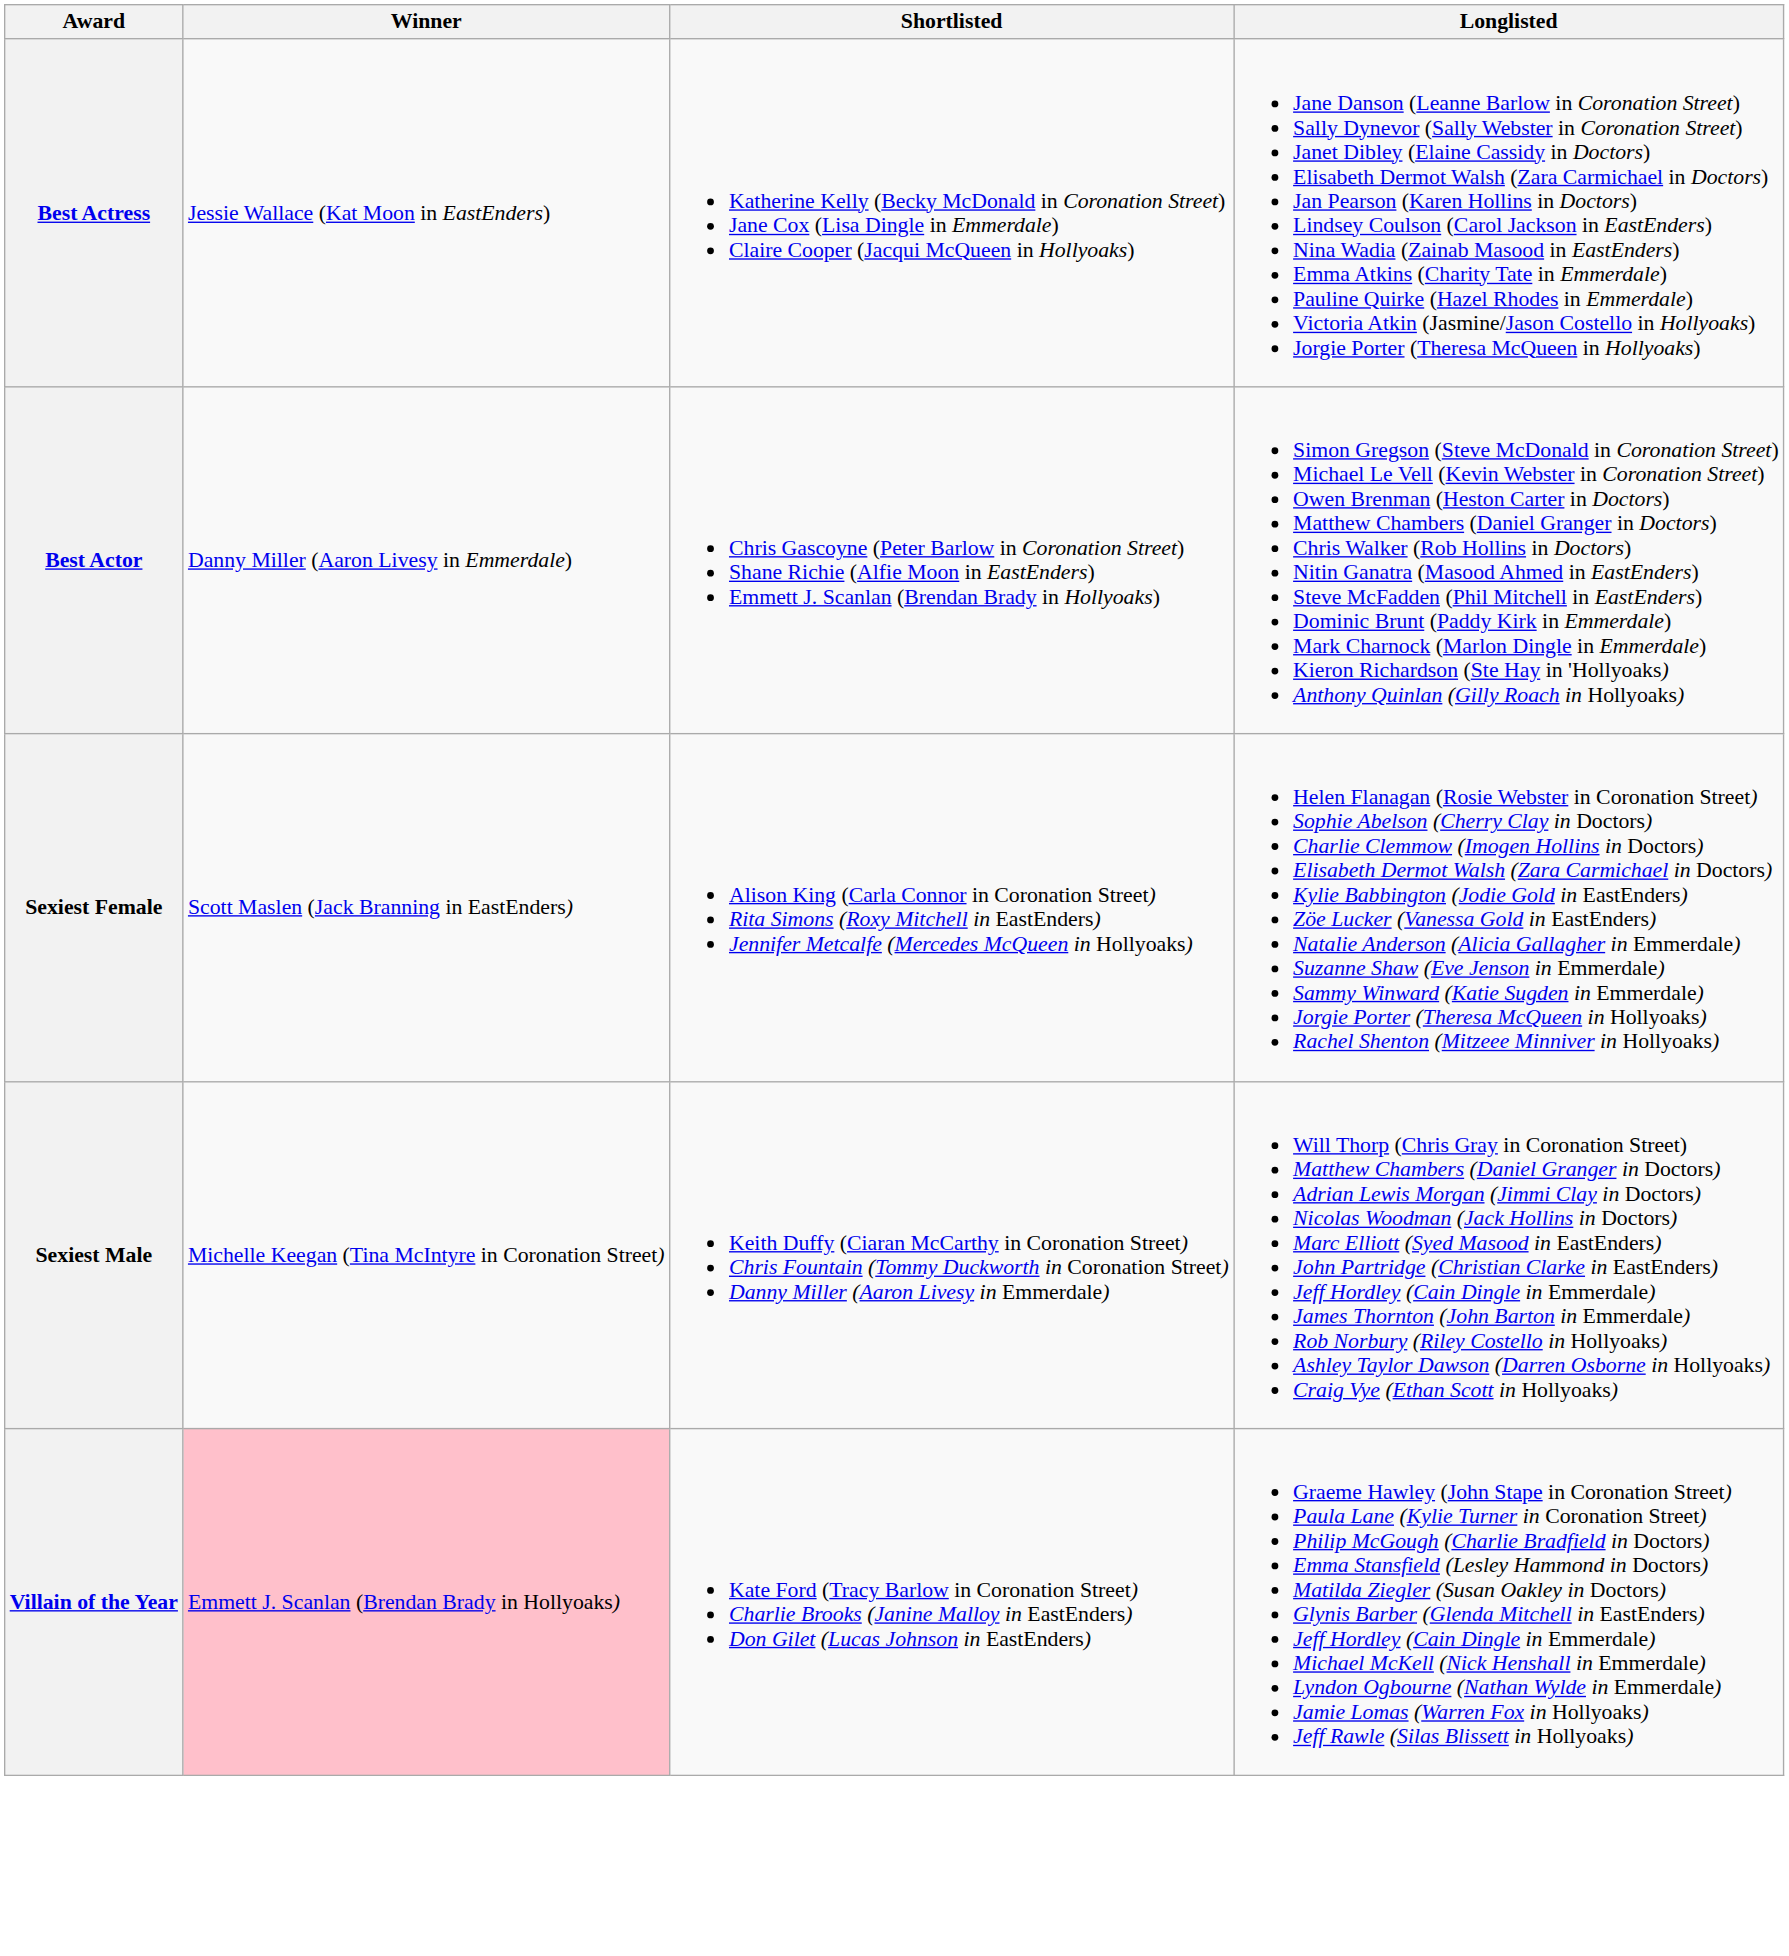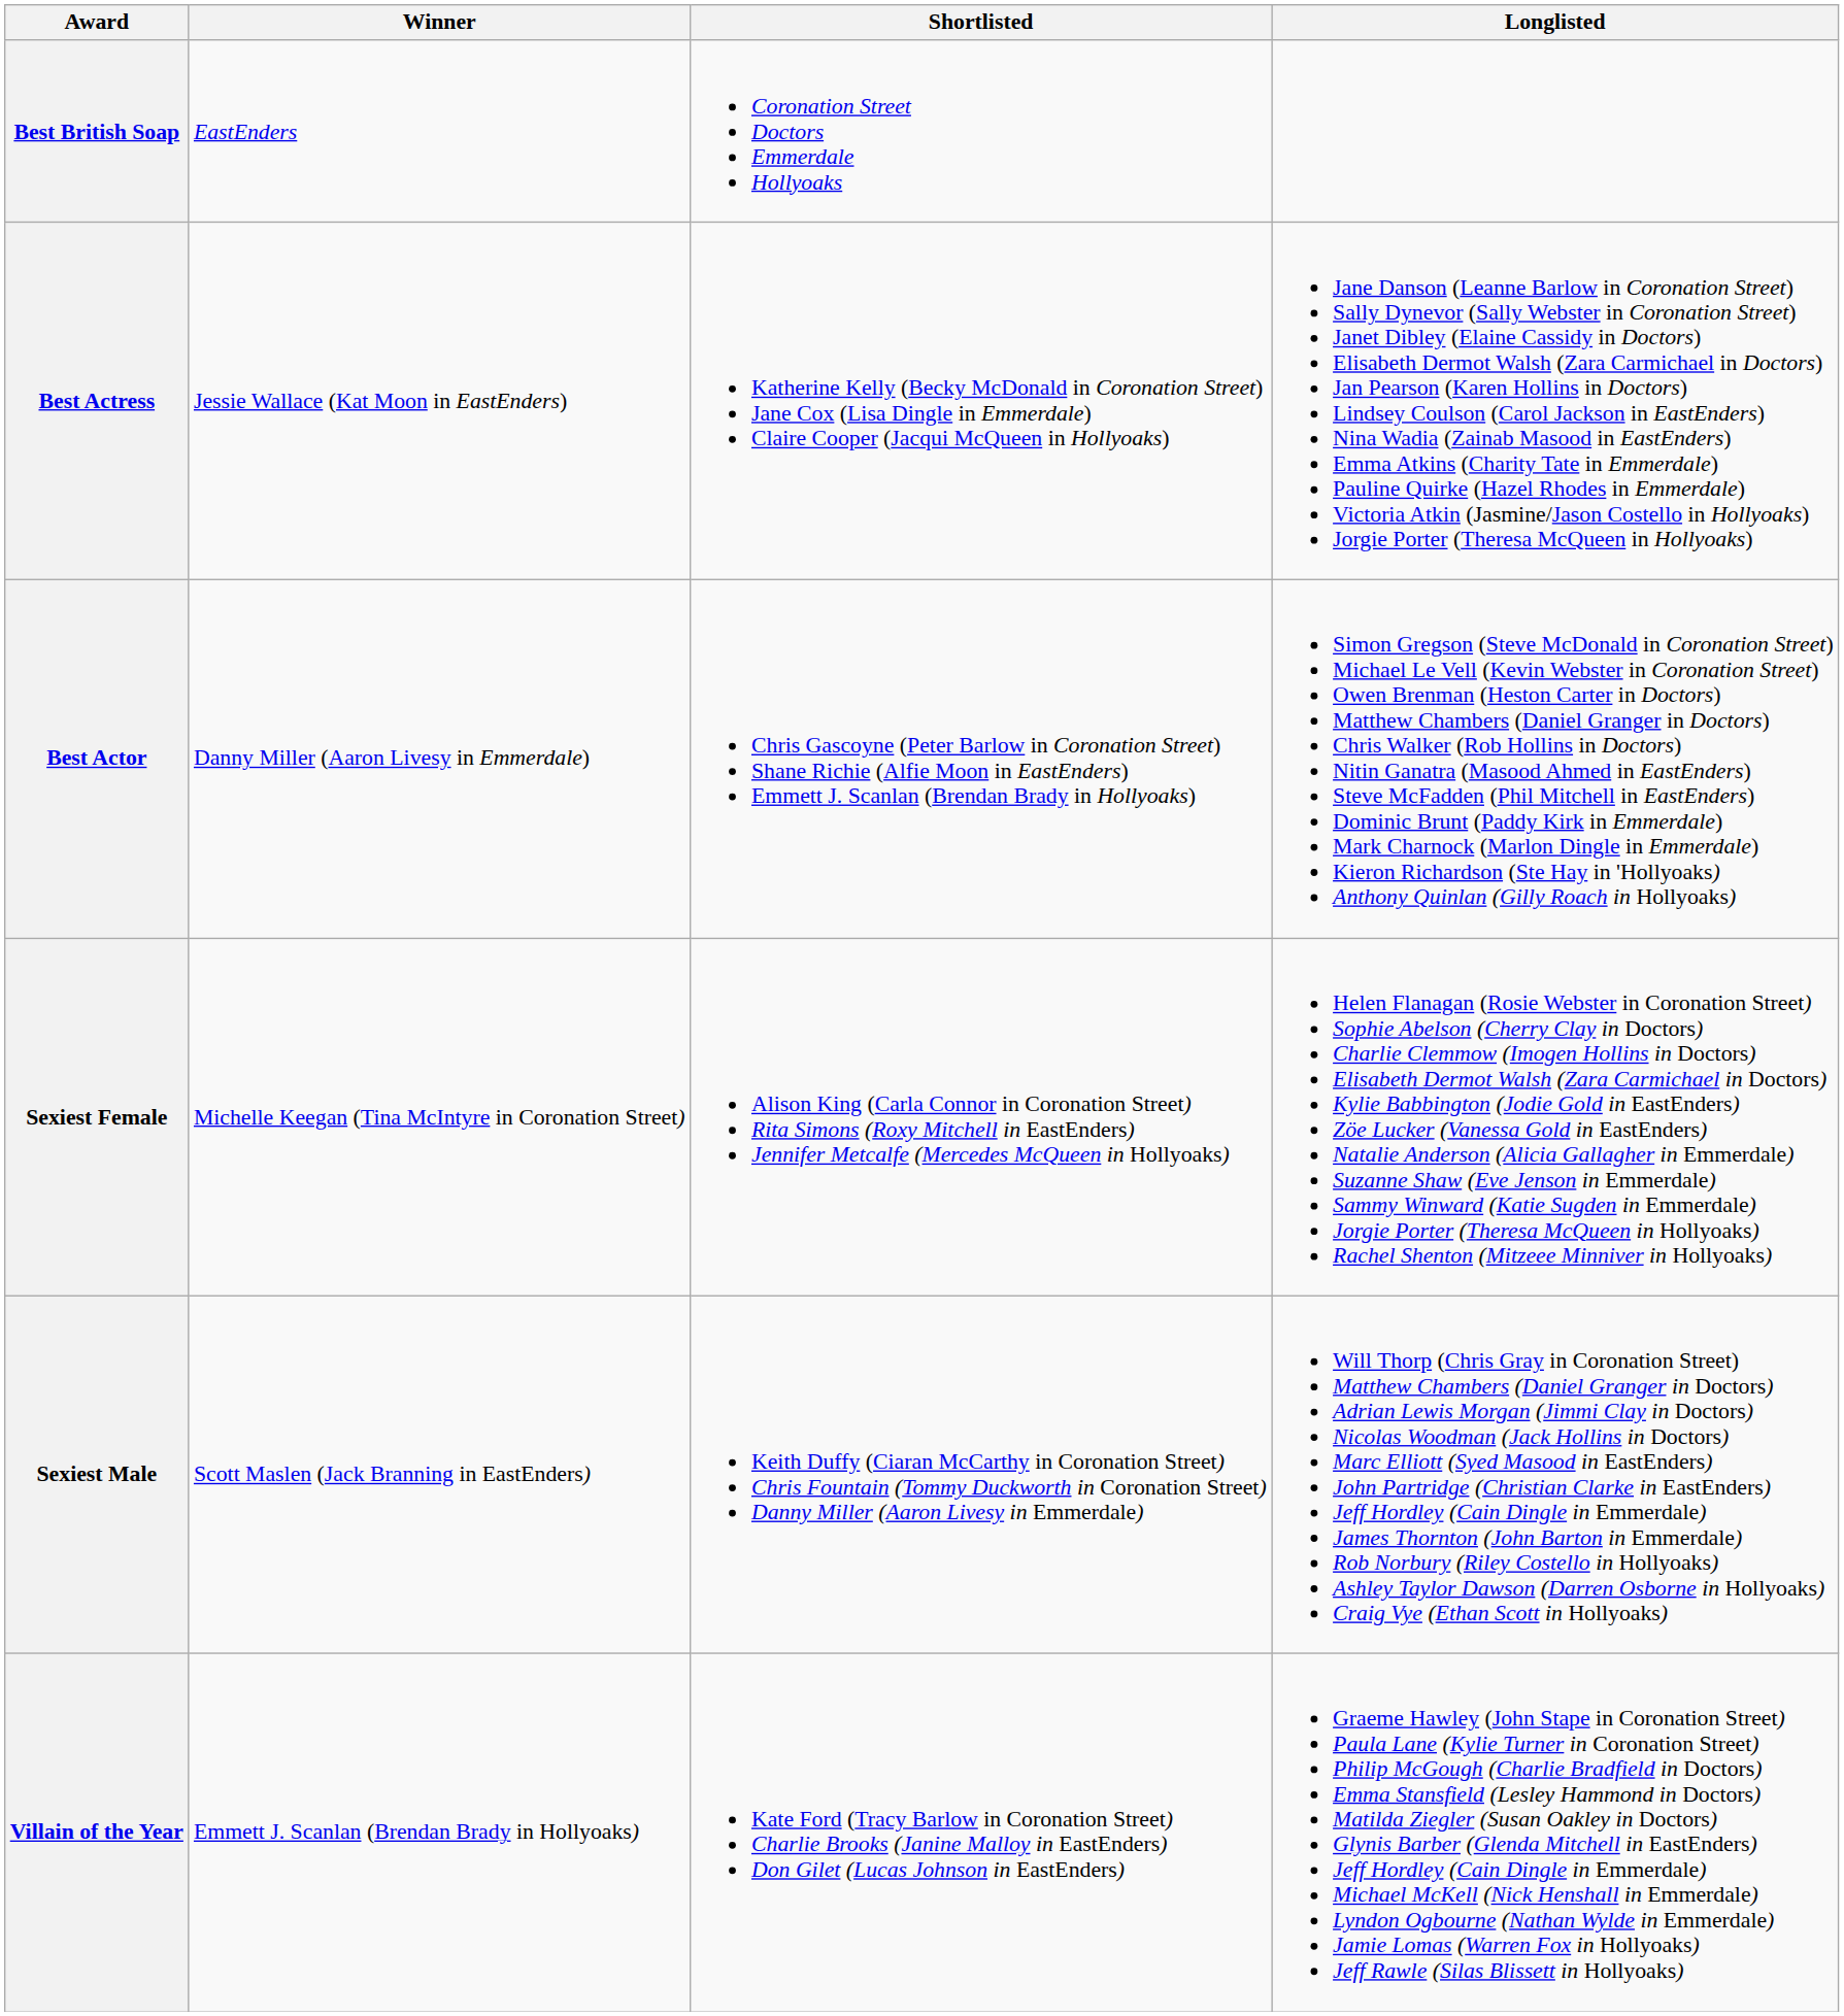 <table class="wikitable">
 <tr>
 <th>Award</th>
 <th>Winner</th>
 <th>Shortlisted</th>
 <th>Longlisted</th>
+</tr>
+<tr>
+<th scope="row"><a href='#'>Best British Soap</a></th>
+<td><em><a href='#'>EastEnders</a></em></td>
+<td><br><ul><li><em><a href='#'>Coronation Street</a></em></li><li><em><a href='#'>Doctors</a></em></li><li><em><a href='#'>Emmerdale</a></em></li><li><em><a href='#'>Hollyoaks</a></em></li></ul></td>
+<td></td>
 </tr>
 <tr>
 <th scope="row"><a href='#'>Best Actress</a></th>
 <td><a href='#'>Jessie Wallace</a> (<a href='#'>Kat Moon</a> in <em>EastEnders</em>)</td>
 <td><br><ul><li><a href='#'>Katherine Kelly</a> (<a href='#'>Becky McDonald</a> in <em>Coronation Street</em>)</li><li><a href='#'>Jane Cox</a> (<a href='#'>Lisa Dingle</a> in <em>Emmerdale</em>)</li><li><a href='#'>Claire Cooper</a> (<a href='#'>Jacqui McQueen</a> in <em>Hollyoaks</em>)</li></ul></td>
 <td><br><ul><li><a href='#'>Jane Danson</a> (<a href='#'>Leanne Barlow</a> in <em>Coronation Street</em>)</li><li><a href='#'>Sally Dynevor</a> (<a href='#'>Sally Webster</a> in <em>Coronation Street</em>)</li><li><a href='#'>Janet Dibley</a> (<a href='#'>Elaine Cassidy</a> in <em>Doctors</em>)</li><li><a href='#'>Elisabeth Dermot Walsh</a> (<a href='#'>Zara Carmichael</a> in <em>Doctors</em>)</li><li><a href='#'>Jan Pearson</a> (<a href='#'>Karen Hollins</a> in <em>Doctors</em>)</li><li><a href='#'>Lindsey Coulson</a> (<a href='#'>Carol Jackson</a> in <em>EastEnders</em>)</li><li><a href='#'>Nina Wadia</a> (<a href='#'>Zainab Masood</a> in <em>EastEnders</em>)</li><li><a href='#'>Emma Atkins</a> (<a href='#'>Charity Tate</a> in <em>Emmerdale</em>)</li><li><a href='#'>Pauline Quirke</a> (<a href='#'>Hazel Rhodes</a> in <em>Emmerdale</em>)</li><li><a href='#'>Victoria Atkin</a> (Jasmine/<a href='#'>Jason Costello</a> in  <em>Hollyoaks</em>)</li><li><a href='#'>Jorgie Porter</a> (<a href='#'>Theresa McQueen</a> in <em>Hollyoaks</em>)</li></ul></td>
 </tr>
 <tr>
 <th scope="row"><a href='#'>Best Actor</a></th>
 <td><a href='#'>Danny Miller</a> (<a href='#'>Aaron Livesy</a> in <em>Emmerdale</em>)</td>
 <td><br><ul><li><a href='#'>Chris Gascoyne</a> (<a href='#'>Peter Barlow</a> in <em>Coronation Street</em>)</li><li><a href='#'>Shane Richie</a> (<a href='#'>Alfie Moon</a> in <em>EastEnders</em>)</li><li><a href='#'>Emmett J. Scanlan</a> (<a href='#'>Brendan Brady</a> in <em>Hollyoaks</em>)</li></ul></td>
 <td><br><ul><li><a href='#'>Simon Gregson</a> (<a href='#'>Steve McDonald</a> in <em>Coronation Street</em>)</li><li><a href='#'>Michael Le Vell</a> (<a href='#'>Kevin Webster</a> in <em>Coronation Street</em>)</li><li><a href='#'>Owen Brenman</a> (<a href='#'>Heston Carter</a> in <em>Doctors</em>)</li><li><a href='#'>Matthew Chambers</a> (<a href='#'>Daniel Granger</a> in <em>Doctors</em>)</li><li><a href='#'>Chris Walker</a> (<a href='#'>Rob Hollins</a> in <em>Doctors</em>)</li><li><a href='#'>Nitin Ganatra</a> (<a href='#'>Masood Ahmed</a> in <em>EastEnders</em>)</li><li><a href='#'>Steve McFadden</a> (<a href='#'>Phil Mitchell</a> in <em>EastEnders</em>)</li><li><a href='#'>Dominic Brunt</a> (<a href='#'>Paddy Kirk</a> in <em>Emmerdale</em>)</li><li><a href='#'>Mark Charnock</a> (<a href='#'>Marlon Dingle</a> in <em>Emmerdale</em>)</li><li><a href='#'>Kieron Richardson</a> (<a href='#'>Ste Hay</a> in 'Hollyoaks<em>)</li><li><a href='#'>Anthony Quinlan</a> (<a href='#'>Gilly Roach</a> in </em>Hollyoaks<em>)</li></ul></td>
 </tr>
 <tr>
 <th scope="row">Sexiest Female</th>
-<td><a href='#'>Scott Maslen</a> (<a href='#'>Jack Branning</a> in </em>EastEnders<em>)</td>
+<td><a href='#'>Michelle Keegan</a> (<a href='#'>Tina McIntyre</a> in </em>Coronation Street<em>)</td>
 <td><br><ul><li><a href='#'>Alison King</a> (<a href='#'>Carla Connor</a> in </em>Coronation Street<em>)</li><li><a href='#'>Rita Simons</a> (<a href='#'>Roxy Mitchell</a> in </em>EastEnders<em>)</li><li><a href='#'>Jennifer Metcalfe</a> (<a href='#'>Mercedes McQueen</a> in </em>Hollyoaks<em>)</li></ul></td>
 <td><br><ul><li><a href='#'>Helen Flanagan</a> (<a href='#'>Rosie Webster</a> in </em>Coronation Street<em>)</li><li><a href='#'>Sophie Abelson</a> (<a href='#'>Cherry Clay</a> in </em>Doctors<em>)</li><li><a href='#'>Charlie Clemmow</a> (<a href='#'>Imogen Hollins</a> in </em>Doctors<em>)</li><li><a href='#'>Elisabeth Dermot Walsh</a> (<a href='#'>Zara Carmichael</a> in </em>Doctors<em>)</li><li><a href='#'>Kylie Babbington</a> (<a href='#'>Jodie Gold</a> in </em>EastEnders<em>)</li><li><a href='#'>Zöe Lucker</a> (<a href='#'>Vanessa Gold</a> in </em>EastEnders<em>)</li><li><a href='#'>Natalie Anderson</a> (<a href='#'>Alicia Gallagher</a> in </em>Emmerdale<em>)</li><li><a href='#'>Suzanne Shaw</a> (<a href='#'>Eve Jenson</a> in </em>Emmerdale<em>)</li><li><a href='#'>Sammy Winward</a> (<a href='#'>Katie Sugden</a> in </em>Emmerdale<em>)</li><li><a href='#'>Jorgie Porter</a> (<a href='#'>Theresa McQueen</a> in </em>Hollyoaks<em>)</li><li><a href='#'>Rachel Shenton</a> (<a href='#'>Mitzeee Minniver</a> in </em>Hollyoaks<em>)</li></ul></td>
 </tr>
 <tr>
 <th scope="row">Sexiest Male</th>
-<td><a href='#'>Michelle Keegan</a> (<a href='#'>Tina McIntyre</a> in </em>Coronation Street<em>)</td>
+<td><a href='#'>Scott Maslen</a> (<a href='#'>Jack Branning</a> in </em>EastEnders<em>)</td>
 <td><br><ul><li><a href='#'>Keith Duffy</a> (<a href='#'>Ciaran McCarthy</a> in </em>Coronation Street<em>)</li><li><a href='#'>Chris Fountain</a> (<a href='#'>Tommy Duckworth</a> in </em>Coronation Street<em>)</li><li><a href='#'>Danny Miller</a> (<a href='#'>Aaron Livesy</a> in </em>Emmerdale<em>)</li></ul></td>
 <td><br><ul><li><a href='#'>Will Thorp</a> (<a href='#'>Chris Gray</a> in </em>Coronation Street)<em></li><li><a href='#'>Matthew Chambers</a> (<a href='#'>Daniel Granger</a> in </em>Doctors<em>)</li><li><a href='#'>Adrian Lewis Morgan</a> (<a href='#'>Jimmi Clay</a> in </em>Doctors<em>)</li><li><a href='#'>Nicolas Woodman</a> (<a href='#'>Jack Hollins</a> in </em>Doctors<em>)</li><li><a href='#'>Marc Elliott</a> (<a href='#'>Syed Masood</a> in </em>EastEnders<em>)</li><li><a href='#'>John Partridge</a> (<a href='#'>Christian Clarke</a> in </em>EastEnders<em>)</li><li><a href='#'>Jeff Hordley</a> (<a href='#'>Cain Dingle</a> in </em>Emmerdale<em>)</li><li><a href='#'>James Thornton</a> (<a href='#'>John Barton</a> in </em>Emmerdale<em>)</li><li><a href='#'>Rob Norbury</a> (<a href='#'>Riley Costello</a> in </em>Hollyoaks<em>)</li><li><a href='#'>Ashley Taylor Dawson</a> (<a href='#'>Darren Osborne</a> in </em>Hollyoaks<em>)</li><li><a href='#'>Craig Vye</a> (<a href='#'>Ethan Scott</a> in </em>Hollyoaks<em>)</li></ul></td>
 </tr>
 <tr>
 <th scope="row"><a href='#'>Villain of the Year</a></th>
-<td style="background: pink;"><a href='#'>Emmett J. Scanlan</a> (<a href='#'>Brendan Brady</a> in </em>Hollyoaks<em>)</td>
+<td><a href='#'>Emmett J. Scanlan</a> (<a href='#'>Brendan Brady</a> in </em>Hollyoaks<em>)</td>
 <td><br><ul><li><a href='#'>Kate Ford</a> (<a href='#'>Tracy Barlow</a> in </em>Coronation Street<em>)</li><li><a href='#'>Charlie Brooks</a> (<a href='#'>Janine Malloy</a> in </em>EastEnders<em>)</li><li><a href='#'>Don Gilet</a> (<a href='#'>Lucas Johnson</a> in </em>EastEnders<em>)</li></ul></td>
 <td><br><ul><li><a href='#'>Graeme Hawley</a> (<a href='#'>John Stape</a> in </em>Coronation Street<em>)</li><li><a href='#'>Paula Lane</a> (<a href='#'>Kylie Turner</a> in </em>Coronation Street<em>)</li><li><a href='#'>Philip McGough</a> (<a href='#'>Charlie Bradfield</a> in </em>Doctors<em>)</li><li><a href='#'>Emma Stansfield</a> (Lesley Hammond in </em>Doctors<em>)</li><li><a href='#'>Matilda Ziegler</a> (Susan Oakley in </em>Doctors<em>)</li><li><a href='#'>Glynis Barber</a> (<a href='#'>Glenda Mitchell</a> in </em>EastEnders<em>)</li><li><a href='#'>Jeff Hordley</a> (<a href='#'>Cain Dingle</a> in </em>Emmerdale<em>)</li><li><a href='#'>Michael McKell</a> (<a href='#'>Nick Henshall</a> in </em>Emmerdale<em>)</li><li><a href='#'>Lyndon Ogbourne</a> (<a href='#'>Nathan Wylde</a> in </em>Emmerdale<em>)</li><li><a href='#'>Jamie Lomas</a> (<a href='#'>Warren Fox</a> in </em>Hollyoaks<em>)</li><li><a href='#'>Jeff Rawle</a> (<a href='#'>Silas Blissett</a> in </em>Hollyoaks<em>)</li></ul></td>
 </tr>
 </table>
